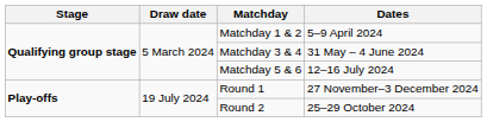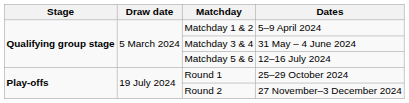 <table class="wikitable">
 <tr>
 <th>Stage</th>
 <th>Draw date</th>
 <th>Matchday</th>
 <th>Dates</th>
 </tr>
 <tr>
 <td rowspan="3"><strong>Qualifying group stage</strong></td>
 <td rowspan="3">5 March 2024</td>
 <td>Matchday 1 & 2</td>
 <td>5–9 April 2024</td>
 </tr>
 <tr>
 <td>Matchday 3 & 4</td>
 <td>31 May – 4 June 2024</td>
 </tr>
 <tr>
 <td>Matchday 5 & 6</td>
 <td>12–16 July 2024</td>
 </tr>
 <tr>
 <td rowspan="2"><strong>Play-offs</strong></td>
 <td rowspan="2">19 July 2024</td>
 <td>Round 1</td>
-<td>27 November–3 December 2024</td>
+<td>25–29 October 2024</td>
 </tr>
 <tr>
 <td>Round 2</td>
-<td>25–29 October 2024</td>
+<td>27 November–3 December 2024</td>
 </tr>
 </table>
